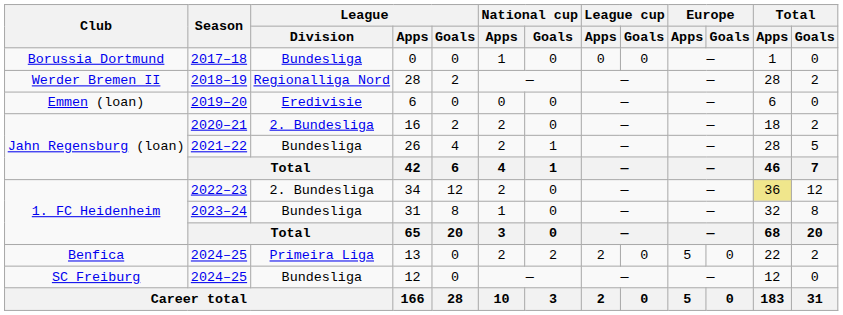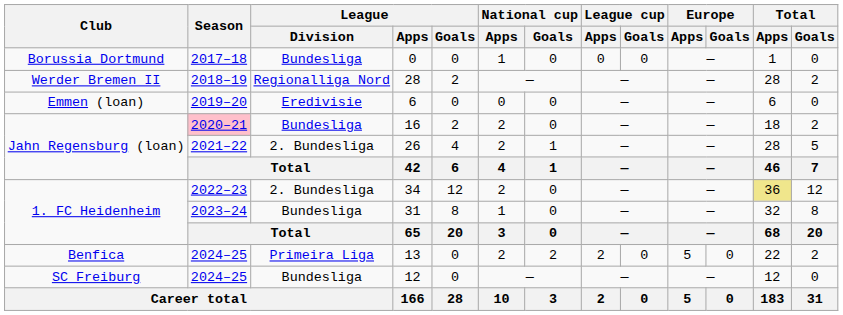 <table class="wikitable" style="text-align:center">
 <tr>
 <th rowspan="2">Club</th>
 <th rowspan="2">Season</th>
 <th colspan="3">League</th>
 <th colspan="2">National cup</th>
 <th colspan="2">League cup</th>
 <th colspan="2">Europe</th>
 <th colspan="2">Total</th>
 </tr>
 <tr>
 <th>Division</th>
 <th>Apps</th>
 <th>Goals</th>
 <th>Apps</th>
 <th>Goals</th>
 <th>Apps</th>
 <th>Goals</th>
 <th>Apps</th>
 <th>Goals</th>
 <th>Apps</th>
 <th>Goals</th>
 </tr>
 <tr>
 <td><a href='#'>Borussia Dortmund</a></td>
 <td><a href='#'>2017–18</a></td>
 <td><a href='#'>Bundesliga</a></td>
 <td>0</td>
 <td>0</td>
 <td>1</td>
 <td>0</td>
 <td>0</td>
 <td>0</td>
 <td colspan="2">—</td>
 <td>1</td>
 <td>0</td>
 </tr>
 <tr>
 <td><a href='#'>Werder Bremen II</a></td>
 <td><a href='#'>2018–19</a></td>
 <td><a href='#'>Regionalliga Nord</a></td>
 <td>28</td>
 <td>2</td>
 <td colspan="2">—</td>
 <td colspan="2">—</td>
 <td colspan="2">—</td>
 <td>28</td>
 <td>2</td>
 </tr>
 <tr>
 <td><a href='#'>Emmen</a> (loan)</td>
 <td><a href='#'>2019–20</a></td>
 <td><a href='#'>Eredivisie</a></td>
 <td>6</td>
 <td>0</td>
 <td>0</td>
 <td>0</td>
 <td colspan="2">—</td>
 <td colspan="2">—</td>
 <td>6</td>
 <td>0</td>
 </tr>
 <tr>
 <td rowspan="3"><a href='#'>Jahn Regensburg</a> (loan)</td>
-<td><a href='#'>2020–21</a></td>
-<td><a href='#'>2. Bundesliga</a></td>
+<td style="background: pink;"><a href='#'>2020–21</a></td>
+<td><a href='#'>Bundesliga</a></td>
 <td>16</td>
 <td>2</td>
 <td>2</td>
 <td>0</td>
 <td colspan="2">—</td>
 <td colspan="2">—</td>
 <td>18</td>
 <td>2</td>
 </tr>
 <tr>
 <td><a href='#'>2021–22</a></td>
-<td>Bundesliga</td>
+<td>2. Bundesliga</td>
 <td>26</td>
 <td>4</td>
 <td>2</td>
 <td>1</td>
 <td colspan="2">—</td>
 <td colspan="2">—</td>
 <td>28</td>
 <td>5</td>
 </tr>
 <tr>
 <th colspan="2">Total</th>
 <th>42</th>
 <th>6</th>
 <th>4</th>
 <th>1</th>
 <th colspan="2">—</th>
 <th colspan="2">—</th>
 <th>46</th>
 <th>7</th>
 </tr>
 <tr>
 <td rowspan="3"><a href='#'>1. FC Heidenheim</a></td>
 <td><a href='#'>2022–23</a></td>
 <td>2. Bundesliga</td>
 <td>34</td>
 <td>12</td>
 <td>2</td>
 <td>0</td>
 <td colspan="2">—</td>
 <td colspan="2">—</td>
 <td style="background: khaki;">36</td>
 <td>12</td>
 </tr>
 <tr>
 <td><a href='#'>2023–24</a></td>
 <td>Bundesliga</td>
 <td>31</td>
 <td>8</td>
 <td>1</td>
 <td>0</td>
 <td colspan="2">—</td>
 <td colspan="2">—</td>
 <td>32</td>
 <td>8</td>
 </tr>
 <tr>
 <th colspan="2">Total</th>
 <th>65</th>
 <th>20</th>
 <th>3</th>
 <th>0</th>
 <th colspan="2">—</th>
 <th colspan="2">—</th>
 <th>68</th>
 <th>20</th>
 </tr>
 <tr>
 <td><a href='#'>Benfica</a></td>
 <td><a href='#'>2024–25</a></td>
 <td><a href='#'>Primeira Liga</a></td>
 <td>13</td>
 <td>0</td>
 <td>2</td>
 <td>2</td>
 <td>2</td>
 <td>0</td>
 <td>5</td>
 <td>0</td>
 <td>22</td>
 <td>2</td>
 </tr>
 <tr>
 <td><a href='#'>SC Freiburg</a></td>
 <td><a href='#'>2024–25</a></td>
 <td>Bundesliga</td>
 <td>12</td>
 <td>0</td>
 <td colspan="2">—</td>
 <td colspan="2">—</td>
 <td colspan="2">—</td>
 <td>12</td>
 <td>0</td>
 </tr>
 <tr>
 <th colspan="3">Career total</th>
 <th>166</th>
 <th>28</th>
 <th>10</th>
 <th>3</th>
 <th>2</th>
 <th>0</th>
 <th>5</th>
 <th>0</th>
 <th>183</th>
 <th>31</th>
 </tr>
 </table>
